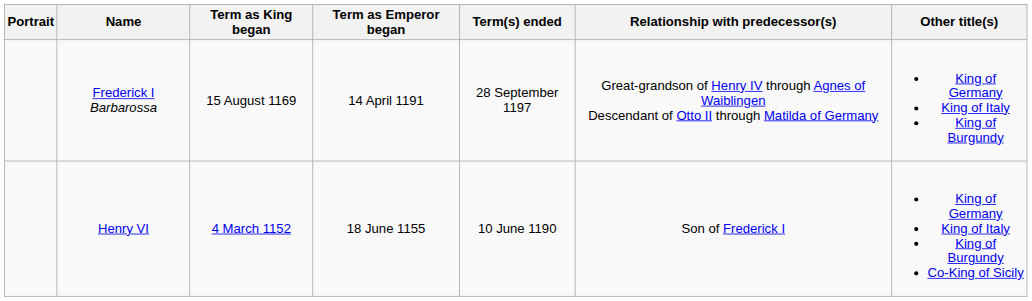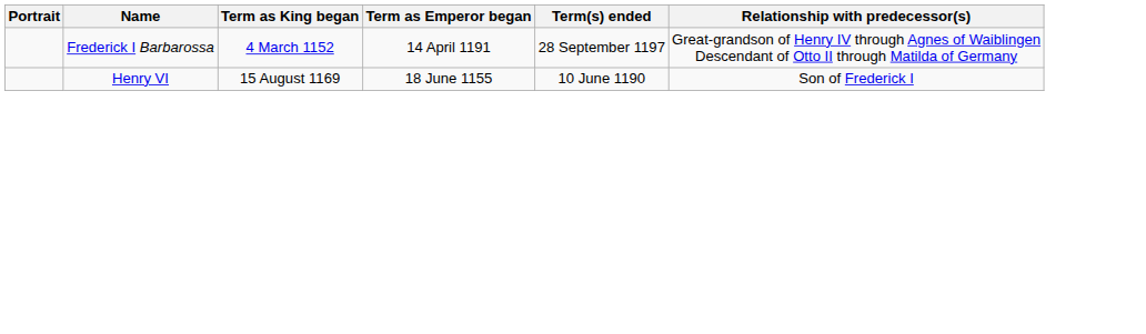 <table class="wikitable" style="text-align:center">
 <tr>
 <th>Portrait</th>
 <th>Name<br></th>
 <th>Term as King began</th>
 <th>Term as Emperor began</th>
 <th>Term(s) ended</th>
 <th>Relationship with predecessor(s)</th>
-<th>Other title(s)</th>
 </tr>
 <tr>
 <td></td>
 <td><a href='#'>Frederick I</a> <em>Barbarossa</em><br></td>
-<td>15 August 1169</td>
+<td><a href='#'>4 March 1152</a></td>
 <td>14 April 1191</td>
 <td>28 September 1197</td>
 <td>Great-grandson of <a href='#'>Henry IV</a> through <a href='#'>Agnes of Waiblingen</a><br>Descendant of <a href='#'>Otto II</a> through <a href='#'>Matilda of Germany</a></td>
-<td class=small><br><ul><li><a href='#'>King of Germany</a></li><li><a href='#'>King of Italy</a></li><li><a href='#'>King of Burgundy</a></li></ul></td>
 </tr>
 <tr>
 <td></td>
 <td><a href='#'>Henry VI</a><br></td>
-<td><a href='#'>4 March 1152</a></td>
+<td>15 August 1169</td>
 <td>18 June 1155</td>
 <td>10 June 1190</td>
 <td>Son of <a href='#'>Frederick I</a></td>
-<td class=small><br><ul><li><a href='#'>King of Germany</a></li><li><a href='#'>King of Italy</a></li><li><a href='#'>King of Burgundy</a></li><li><a href='#'>Co-King of Sicily</a></li></ul></td>
 </tr>
 </table>
